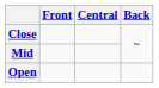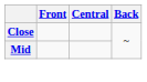 <table class="wikitable" style="text-align:center">
 <tr>
 <th></th>
 <th><a href='#'>Front</a></th>
 <th><a href='#'>Central</a></th>
 <th><a href='#'>Back</a></th>
 </tr>
 <tr align="center">
 <th><a href='#'>Close</a></th>
 <td></td>
 <td></td>
 <td rowspan="2"> ~ </td>
 </tr>
 <tr>
 <th><a href='#'>Mid</a></th>
 <td></td>
 <td></td>
 </tr>
-<tr align="center">
-<th><a href='#'>Open</a></th>
-<td></td>
-<td></td>
-<td></td>
-</tr>
 </table>
